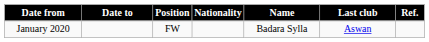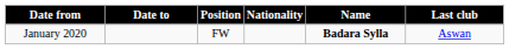 <table class="wikitable"  style="text-align:center; font-size:90%; ">
 <tr>
 <th style="background:#000000; color:#FFFFFF; width:200px;">Date from</th>
 <th style="background:#000000; color:#FFFFFF; width:200px;">Date to</th>
 <th style="background:#000000; color:#FFFFFF; width:50px;">Position</th>
 <th style="background:#000000; color:#FFFFFF; width:50px;">Nationality</th>
 <th style="background:#000000; color:#FFFFFF; width:200px;">Name</th>
 <th style="background:#000000; color:#FFFFFF; width:200px;">Last club</th>
-<th style="background:#000000; color:#FFFFFF; width:50px;">Ref.</th>
 </tr>
 <tr>
 <td>January 2020</td>
 <td></td>
 <td>FW</td>
 <td></td>
-<td>Badara Sylla</td>
+<td><strong>Badara Sylla</strong></td>
 <td><a href='#'>Aswan</a></td>
-<td></td>
 </tr>
 </table>
